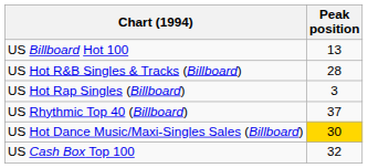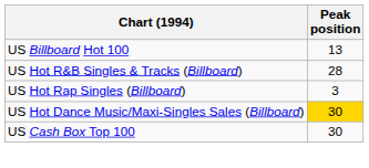 <table class="wikitable">
 <tr>
 <th>Chart (1994)</th>
 <th>Peak<br>position</th>
 </tr>
 <tr>
 <td>US <em><a href='#'>Billboard</a></em> <a href='#'>Hot 100</a></td>
 <td align="center">13</td>
 </tr>
 <tr>
 <td>US <a href='#'>Hot R&B Singles & Tracks</a> (<em><a href='#'>Billboard</a></em>)</td>
 <td align="center">28</td>
 </tr>
 <tr>
 <td>US <a href='#'>Hot Rap Singles</a> (<em><a href='#'>Billboard</a></em>)</td>
 <td align="center">3</td>
 </tr>
 <tr>
-<td>US <a href='#'>Rhythmic Top 40</a> (<em><a href='#'>Billboard</a></em>)</td>
-<td align="center">37</td>
-</tr>
-<tr>
 <td>US <a href='#'>Hot Dance Music/Maxi-Singles Sales</a> (<em><a href='#'>Billboard</a></em>)</td>
 <td align="center" style="background: gold;">30</td>
 </tr>
 <tr>
 <td>US <a href='#'><em>Cash Box</em> Top 100</a></td>
-<td align="center">32</td>
+<td align="center">30</td>
 </tr>
 </table>
